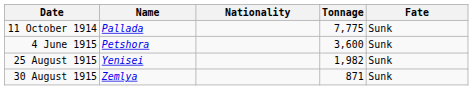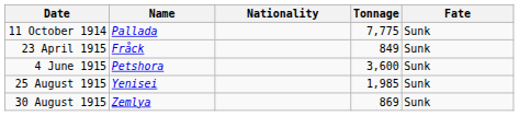 <table class="wikitable sortable">
 <tr>
 <th width="140px">Date</th>
 <th width="140px">Name</th>
 <th width="180px">Nationality</th>
 <th width="25px">Tonnage</th>
 <th width="160px">Fate</th>
 </tr>
 <tr>
 <td align="right">11 October 1914</td>
 <td align="left"><a href='#'><em>Pallada</em></a></td>
 <td align="left"></td>
 <td align="right">7,775</td>
 <td align="left">Sunk</td>
 </tr>
 <tr>
+<td align="right">23 April 1915</td>
+<td align="left"><a href='#'><em>Fråck</em></a></td>
+<td align="left"></td>
+<td align="right">849</td>
+<td align="left">Sunk</td>
+</tr>
+<tr>
 <td align="right">4 June 1915</td>
 <td align="left"><a href='#'><em>Petshora</em></a></td>
 <td align="left"></td>
 <td align="right">3,600</td>
 <td align="left">Sunk</td>
 </tr>
 <tr>
 <td align="right">25 August 1915</td>
 <td align="left"><a href='#'><em>Yenisei</em></a></td>
 <td align="left"></td>
-<td align="right">1,982</td>
+<td align="right">1,985</td>
 <td align="left">Sunk</td>
 </tr>
 <tr>
 <td align="right">30 August 1915</td>
 <td align="left"><a href='#'><em>Zemlya</em></a></td>
 <td align="left"></td>
-<td align="right">871</td>
+<td align="right">869</td>
 <td align="left">Sunk</td>
 </tr>
 </table>
